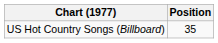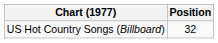 <table class="wikitable">
 <tr>
 <th>Chart (1977)</th>
 <th>Position</th>
 </tr>
 <tr>
 <td>US Hot Country Songs (<em>Billboard</em>)</td>
-<td align="center">35</td>
+<td align="center">32</td>
 </tr>
 </table>
